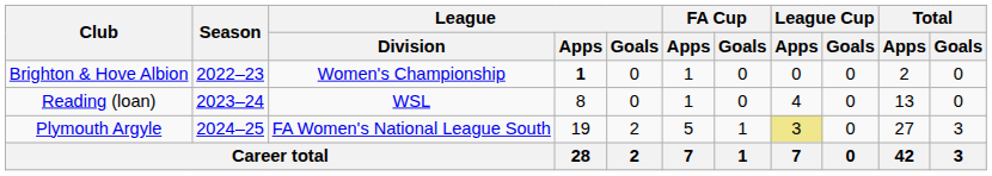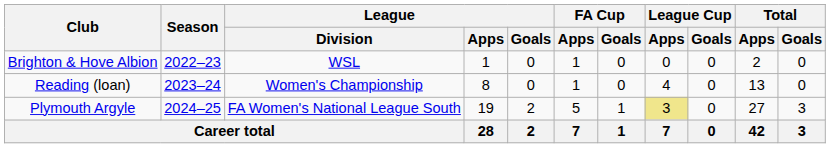 <table class="wikitable" style="text-align:center">
 <tr>
 <th rowspan="2">Club</th>
 <th rowspan="2">Season</th>
 <th colspan="3">League</th>
 <th colspan="2">FA Cup</th>
 <th colspan="2">League Cup</th>
 <th colspan="2">Total</th>
 </tr>
 <tr>
 <th>Division</th>
 <th>Apps</th>
 <th>Goals</th>
 <th>Apps</th>
 <th>Goals</th>
 <th>Apps</th>
 <th>Goals</th>
 <th>Apps</th>
 <th>Goals</th>
 </tr>
 <tr>
 <td><a href='#'>Brighton & Hove Albion</a></td>
 <td><a href='#'>2022–23</a></td>
-<td><a href='#'>Women's Championship</a></td>
-<td><strong>1</strong></td>
+<td><a href='#'>WSL</a></td>
+<td>1</td>
 <td>0</td>
 <td>1</td>
 <td>0</td>
 <td>0</td>
 <td>0</td>
 <td>2</td>
 <td>0</td>
 </tr>
 <tr>
 <td><a href='#'>Reading</a> (loan)</td>
 <td><a href='#'>2023–24</a></td>
-<td><a href='#'>WSL</a></td>
+<td><a href='#'>Women's Championship</a></td>
 <td>8</td>
 <td>0</td>
 <td>1</td>
 <td>0</td>
 <td>4</td>
 <td>0</td>
 <td>13</td>
 <td>0</td>
 </tr>
 <tr>
 <td><a href='#'>Plymouth Argyle</a></td>
 <td><a href='#'>2024–25</a></td>
 <td><a href='#'>FA Women's National League South</a></td>
 <td>19</td>
 <td>2</td>
 <td>5</td>
 <td>1</td>
 <td style="background: khaki;">3</td>
 <td>0</td>
 <td>27</td>
 <td>3</td>
 </tr>
 <tr>
 <th colspan="3">Career total</th>
 <th>28</th>
 <th>2</th>
 <th>7</th>
 <th>1</th>
 <th>7</th>
 <th>0</th>
 <th>42</th>
 <th>3</th>
 </tr>
 </table>
